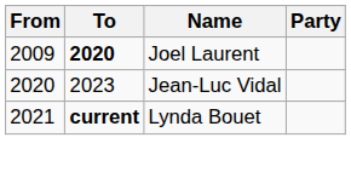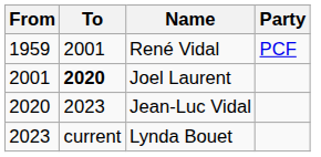 <table class="wikitable">
 <tr>
 <th>From</th>
 <th>To</th>
 <th>Name</th>
 <th>Party</th>
 </tr>
 <tr>
-<td>2009</td>
+<td>1959</td>
+<td>2001</td>
+<td>René Vidal</td>
+<td><a href='#'>PCF</a></td>
+</tr>
+<tr>
+<td>2001</td>
 <td><strong>2020</strong></td>
 <td>Joel Laurent</td>
 <td></td>
 </tr>
 <tr>
 <td>2020</td>
 <td>2023</td>
 <td>Jean-Luc Vidal</td>
 <td></td>
 </tr>
 <tr>
-<td>2021</td>
-<td><strong>current</strong></td>
+<td>2023</td>
+<td>current</td>
 <td>Lynda Bouet</td>
 <td></td>
 </tr>
 </table>
